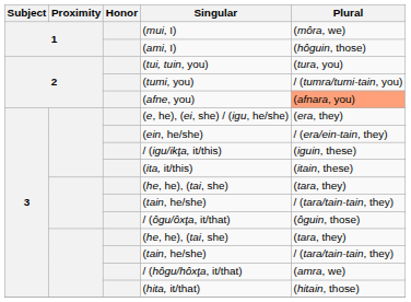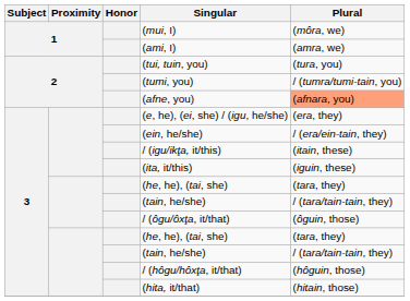 <table class="wikitable">
 <tr>
 <th>Subject</th>
 <th>Proximity</th>
 <th>Honor</th>
 <th>Singular</th>
 <th>Plural</th>
 </tr>
 <tr>
 <th colspan="2" rowspan="2">1</th>
 <th></th>
 <td> (<em>mui</em>, I)</td>
 <td> (<em>môra</em>, we)</td>
 </tr>
 <tr>
 <th></th>
 <td> (<em>ami</em>, I)</td>
-<td> (<em>hôguin</em>, those)</td>
+<td> (<em>amra</em>, we)</td>
 </tr>
 <tr>
 <th colspan="2" rowspan="3">2</th>
 <th></th>
 <td> (<em>tui, tuin</em>, you)</td>
 <td> (<em>tura</em>, you)</td>
 </tr>
 <tr>
 <th></th>
 <td> (<em>tumi</em>, you)</td>
 <td>/ (<em>tumra/tumi-tain</em>, you)</td>
 </tr>
 <tr>
 <th></th>
 <td> (<em>afne</em>, you)</td>
 <td style="background: lightsalmon;"> (<em>afnara</em>, you)</td>
 </tr>
 <tr>
 <th rowspan="11">3</th>
 <th rowspan="4"></th>
 <th></th>
 <td> (<em>e</em>, he),  (<em>ei</em>, she) /  (<em>igu</em>, he/she)</td>
 <td> (<em>era</em>, they)</td>
 </tr>
 <tr>
 <th></th>
 <td> (<em>ein</em>, he/she)</td>
 <td>/ (<em>era/ein-tain</em>, they)</td>
 </tr>
 <tr>
 <th></th>
 <td>/ (<em>igu/ikţa,</em> it/this)</td>
-<td> (<em>iguin</em>, these)</td>
+<td> (<em>itain</em>, these)</td>
 </tr>
 <tr>
 <th>  </th>
 <td> (<em>ita,</em> it/this)</td>
-<td> (<em>itain</em>, these)</td>
+<td> (<em>iguin</em>, these)</td>
 </tr>
 <tr>
 <th rowspan="3"></th>
 <th></th>
 <td> (<em>he</em>, he),  (<em>tai</em>, she)</td>
 <td> (<em>tara</em>, they)</td>
 </tr>
 <tr>
 <th></th>
 <td> (<em>tain</em>, he/she)</td>
 <td>/ (<em>tara/tain-tain</em>, they)</td>
 </tr>
 <tr>
 <th></th>
 <td>/ (<em>ôgu/ôxţa</em>, it/that)</td>
 <td> (<em>ôguin</em>, those)</td>
 </tr>
 <tr>
 <th rowspan="4"></th>
 <th></th>
 <td> (<em>he</em>, he),  (<em>tai</em>, she)</td>
 <td> (<em>tara</em>, they)</td>
 </tr>
 <tr>
 <th></th>
 <td> (<em>tain</em>, he/she)</td>
 <td>/ (<em>tara/tain-tain</em>, they)</td>
 </tr>
 <tr>
 <th></th>
 <td>/ (<em>hôgu/hôxţa</em>, it/that)</td>
-<td> (<em>amra</em>, we)</td>
+<td> (<em>hôguin</em>, those)</td>
 </tr>
 <tr>
 <th>  </th>
 <td> (<em>hita,</em> it/that)</td>
 <td> (<em>hitain</em>, those)</td>
 </tr>
 <tr>
 </tr>
 </table>
